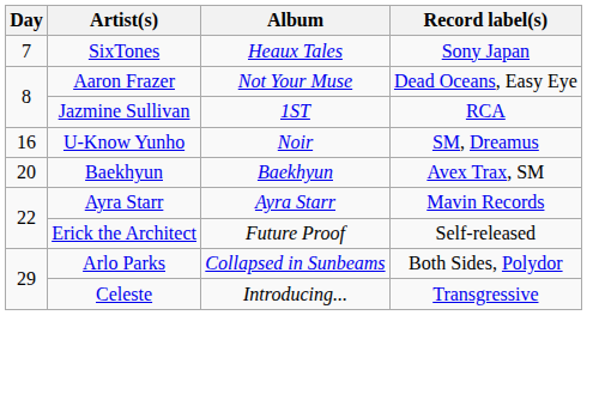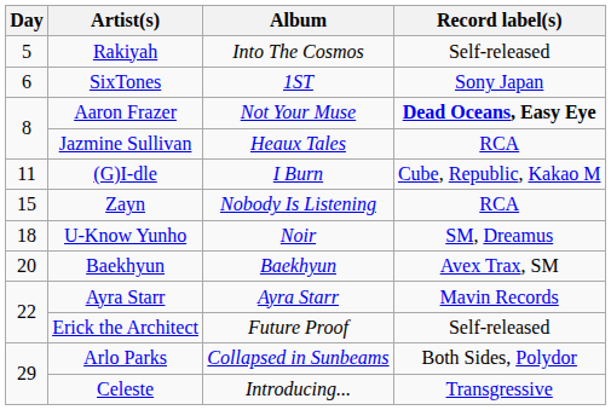 <table class="wikitable" style="text-align:center;">
 <tr>
 <th scope="col">Day</th>
 <th scope="col">Artist(s)</th>
 <th scope="col">Album</th>
 <th scope="col">Record label(s)</th>
 </tr>
 <tr>
-<td>7</td>
+<td>5</td>
+<td><a href='#'>Rakiyah</a></td>
+<td><em>Into The Cosmos</em></td>
+<td>Self-released</td>
+</tr>
+<tr>
+<td>6</td>
 <td><a href='#'>SixTones</a></td>
-<td><em><a href='#'>Heaux Tales</a></em></td>
+<td><em><a href='#'>1ST</a></em></td>
 <td><a href='#'>Sony Japan</a></td>
 </tr>
 <tr>
 <td rowspan="2">8</td>
 <td><a href='#'>Aaron Frazer</a></td>
 <td><em><a href='#'>Not Your Muse</a></em></td>
-<td><a href='#'>Dead Oceans</a>, Easy Eye</td>
+<td><strong><a href='#'>Dead Oceans</a>, Easy Eye</strong></td>
 </tr>
 <tr>
 <td><a href='#'>Jazmine Sullivan</a></td>
-<td><em><a href='#'>1ST</a></em></td>
+<td><em><a href='#'>Heaux Tales</a></em></td>
 <td><a href='#'>RCA</a></td>
 </tr>
 <tr>
-<td>16</td>
+<td>11</td>
+<td><a href='#'>(G)I-dle</a></td>
+<td><em><a href='#'>I Burn</a></em></td>
+<td><a href='#'>Cube</a>, <a href='#'>Republic</a>, <a href='#'>Kakao M</a></td>
+</tr>
+<tr>
+<td>15</td>
+<td><a href='#'>Zayn</a></td>
+<td><em><a href='#'>Nobody Is Listening</a></em></td>
+<td><a href='#'>RCA</a></td>
+</tr>
+<tr>
+<td>18</td>
 <td><a href='#'>U-Know Yunho</a></td>
 <td><em><a href='#'>Noir</a></em></td>
 <td><a href='#'>SM</a>, <a href='#'>Dreamus</a></td>
 </tr>
 <tr>
 <td>20</td>
 <td><a href='#'>Baekhyun</a></td>
 <td><em><a href='#'>Baekhyun</a></em></td>
 <td><a href='#'>Avex Trax</a>, SM</td>
 </tr>
 <tr>
 <td rowspan="2">22</td>
 <td><a href='#'>Ayra Starr</a></td>
 <td><em><a href='#'>Ayra Starr</a></em></td>
 <td><a href='#'>Mavin Records</a></td>
 </tr>
 <tr>
 <td><a href='#'>Erick the Architect</a></td>
 <td><em>Future Proof</em></td>
 <td>Self-released</td>
 </tr>
 <tr>
 <td rowspan="2">29</td>
 <td><a href='#'>Arlo Parks</a></td>
 <td><em><a href='#'>Collapsed in Sunbeams</a></em></td>
 <td>Both Sides, <a href='#'>Polydor</a></td>
 </tr>
 <tr>
 <td><a href='#'>Celeste</a></td>
 <td><em>Introducing...</em></td>
 <td><a href='#'>Transgressive</a></td>
 </tr>
 </table>
